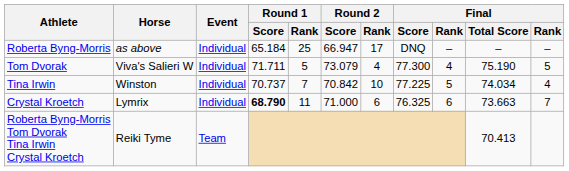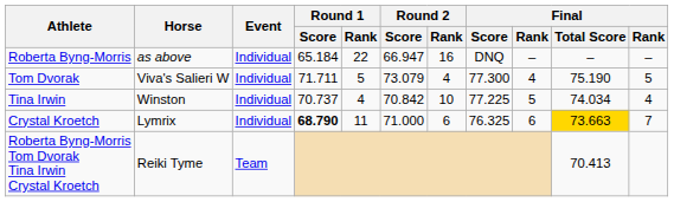 <table class=wikitable style="font-size:90%">
 <tr>
 <th rowspan="2">Athlete</th>
 <th rowspan="2">Horse</th>
 <th rowspan="2">Event</th>
 <th colspan="2">Round 1</th>
 <th colspan="2">Round 2</th>
 <th colspan="4">Final</th>
 </tr>
 <tr>
 <th>Score</th>
 <th>Rank</th>
 <th>Score</th>
 <th>Rank</th>
 <th>Score</th>
 <th>Rank</th>
 <th>Total Score</th>
 <th>Rank</th>
 </tr>
 <tr>
 <td><a href='#'>Roberta Byng-Morris</a></td>
 <td><em>as above</em></td>
 <td><a href='#'>Individual</a></td>
 <td align=center>65.184</td>
-<td align=center>25</td>
+<td align=center>22</td>
 <td align=center>66.947</td>
-<td align=center>17</td>
+<td align=center>16</td>
 <td align=center>DNQ</td>
 <td align=center>–</td>
 <td align=center>–</td>
 <td align=center>–</td>
 </tr>
 <tr>
 <td><a href='#'>Tom Dvorak</a></td>
 <td>Viva's Salieri W</td>
 <td><a href='#'>Individual</a></td>
 <td align=center>71.711</td>
 <td align=center>5</td>
 <td align=center>73.079</td>
 <td align=center>4</td>
 <td align=center>77.300</td>
 <td align=center>4</td>
 <td align=center>75.190</td>
 <td align=center>5</td>
 </tr>
 <tr>
 <td><a href='#'>Tina Irwin</a></td>
 <td>Winston</td>
 <td><a href='#'>Individual</a></td>
 <td align=center>70.737</td>
-<td align=center>7</td>
+<td align=center>4</td>
 <td align=center>70.842</td>
 <td align=center>10</td>
 <td align=center>77.225</td>
 <td align=center>5</td>
 <td align=center>74.034</td>
 <td align=center>4</td>
 </tr>
 <tr>
 <td><a href='#'>Crystal Kroetch</a></td>
 <td>Lymrix</td>
 <td><a href='#'>Individual</a></td>
 <td align=center><strong>68.790</strong></td>
 <td align=center>11</td>
 <td align=center>71.000</td>
 <td align=center>6</td>
 <td align=center>76.325</td>
 <td align=center>6</td>
-<td align=center>73.663</td>
+<td align=center style="background: gold;">73.663</td>
 <td align=center>7</td>
 </tr>
 <tr>
 <td><a href='#'>Roberta Byng-Morris</a><br><a href='#'>Tom Dvorak</a><br><a href='#'>Tina Irwin</a><br><a href='#'>Crystal Kroetch</a></td>
 <td>Reiki Tyme</td>
 <td><a href='#'>Team</a></td>
 <td colspan="6" bgcolor="wheat"></td>
 <td align=center>70.413</td>
 <td align=center></td>
 </tr>
 </table>
